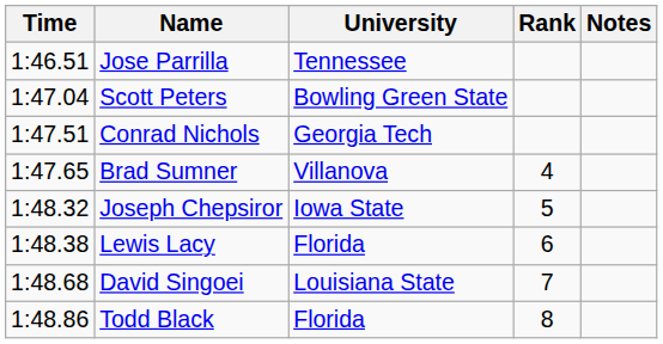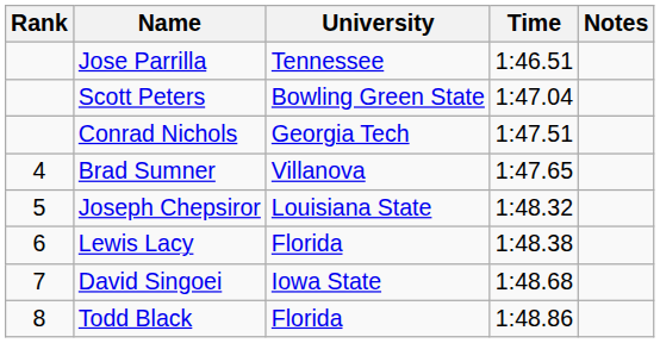 <table class="wikitable sortable" style="text-align:center">
 <tr>
-<th>Time</th>
+<th>Rank</th>
 <th>Name</th>
 <th>University</th>
-<th>Rank</th>
+<th>Time</th>
 <th>Notes</th>
 </tr>
 <tr>
-<td>1:46.51</td>
+<td></td>
 <td align=left><a href='#'>Jose Parrilla</a></td>
 <td align=left><a href='#'>Tennessee</a></td>
-<td></td>
+<td>1:46.51</td>
 <td></td>
 </tr>
 <tr>
-<td>1:47.04</td>
+<td></td>
 <td align=left><a href='#'>Scott Peters</a></td>
 <td align="left"><a href='#'>Bowling Green State</a></td>
-<td></td>
+<td>1:47.04</td>
 <td></td>
 </tr>
 <tr>
-<td>1:47.51</td>
+<td></td>
 <td align=left><a href='#'>Conrad Nichols</a></td>
 <td align="left"><a href='#'>Georgia Tech</a></td>
-<td></td>
+<td>1:47.51</td>
 <td></td>
 </tr>
 <tr>
-<td>1:47.65</td>
+<td>4</td>
 <td align=left><a href='#'>Brad Sumner</a></td>
 <td align="left"><a href='#'>Villanova</a></td>
-<td>4</td>
+<td>1:47.65</td>
 <td></td>
 </tr>
 <tr>
+<td>5</td>
+<td align=left><a href='#'>Joseph Chepsiror</a> </td>
+<td align="left"><a href='#'>Louisiana State</a></td>
 <td>1:48.32</td>
-<td align=left><a href='#'>Joseph Chepsiror</a> </td>
-<td align="left"><a href='#'>Iowa State</a></td>
-<td>5</td>
 <td></td>
 </tr>
 <tr>
-<td>1:48.38</td>
+<td>6</td>
 <td align=left><a href='#'>Lewis Lacy</a></td>
 <td align="left"><a href='#'>Florida</a></td>
-<td>6</td>
+<td>1:48.38</td>
 <td></td>
 </tr>
 <tr>
+<td>7</td>
+<td align=left><a href='#'>David Singoei</a> </td>
+<td align="left"><a href='#'>Iowa State</a></td>
 <td>1:48.68</td>
-<td align=left><a href='#'>David Singoei</a> </td>
-<td align="left"><a href='#'>Louisiana State</a></td>
-<td>7</td>
 <td></td>
 </tr>
 <tr>
-<td>1:48.86</td>
+<td>8</td>
 <td align=left><a href='#'>Todd Black</a></td>
 <td align="left"><a href='#'>Florida</a></td>
-<td>8</td>
+<td>1:48.86</td>
 <td></td>
 </tr>
 </table>
